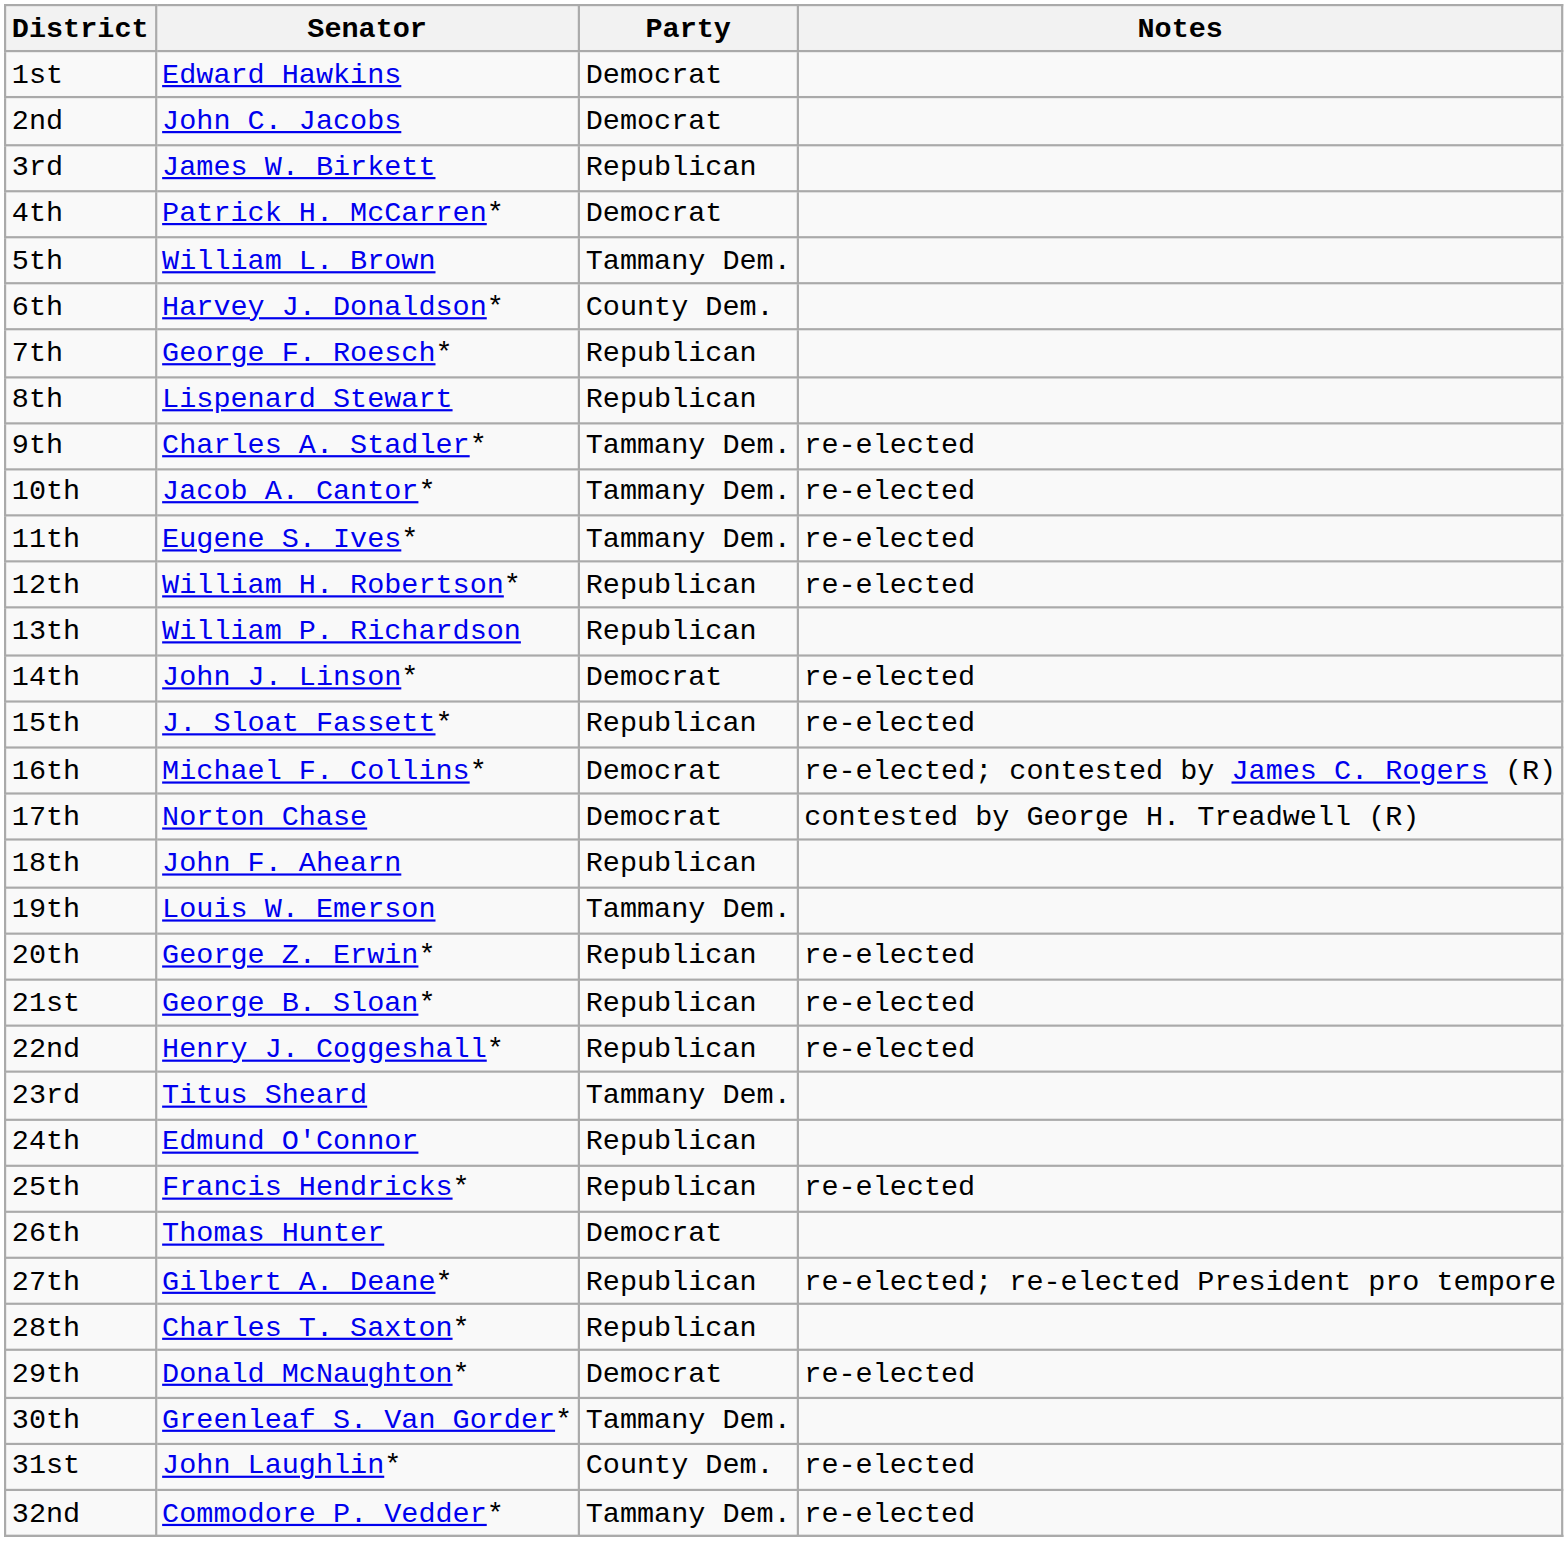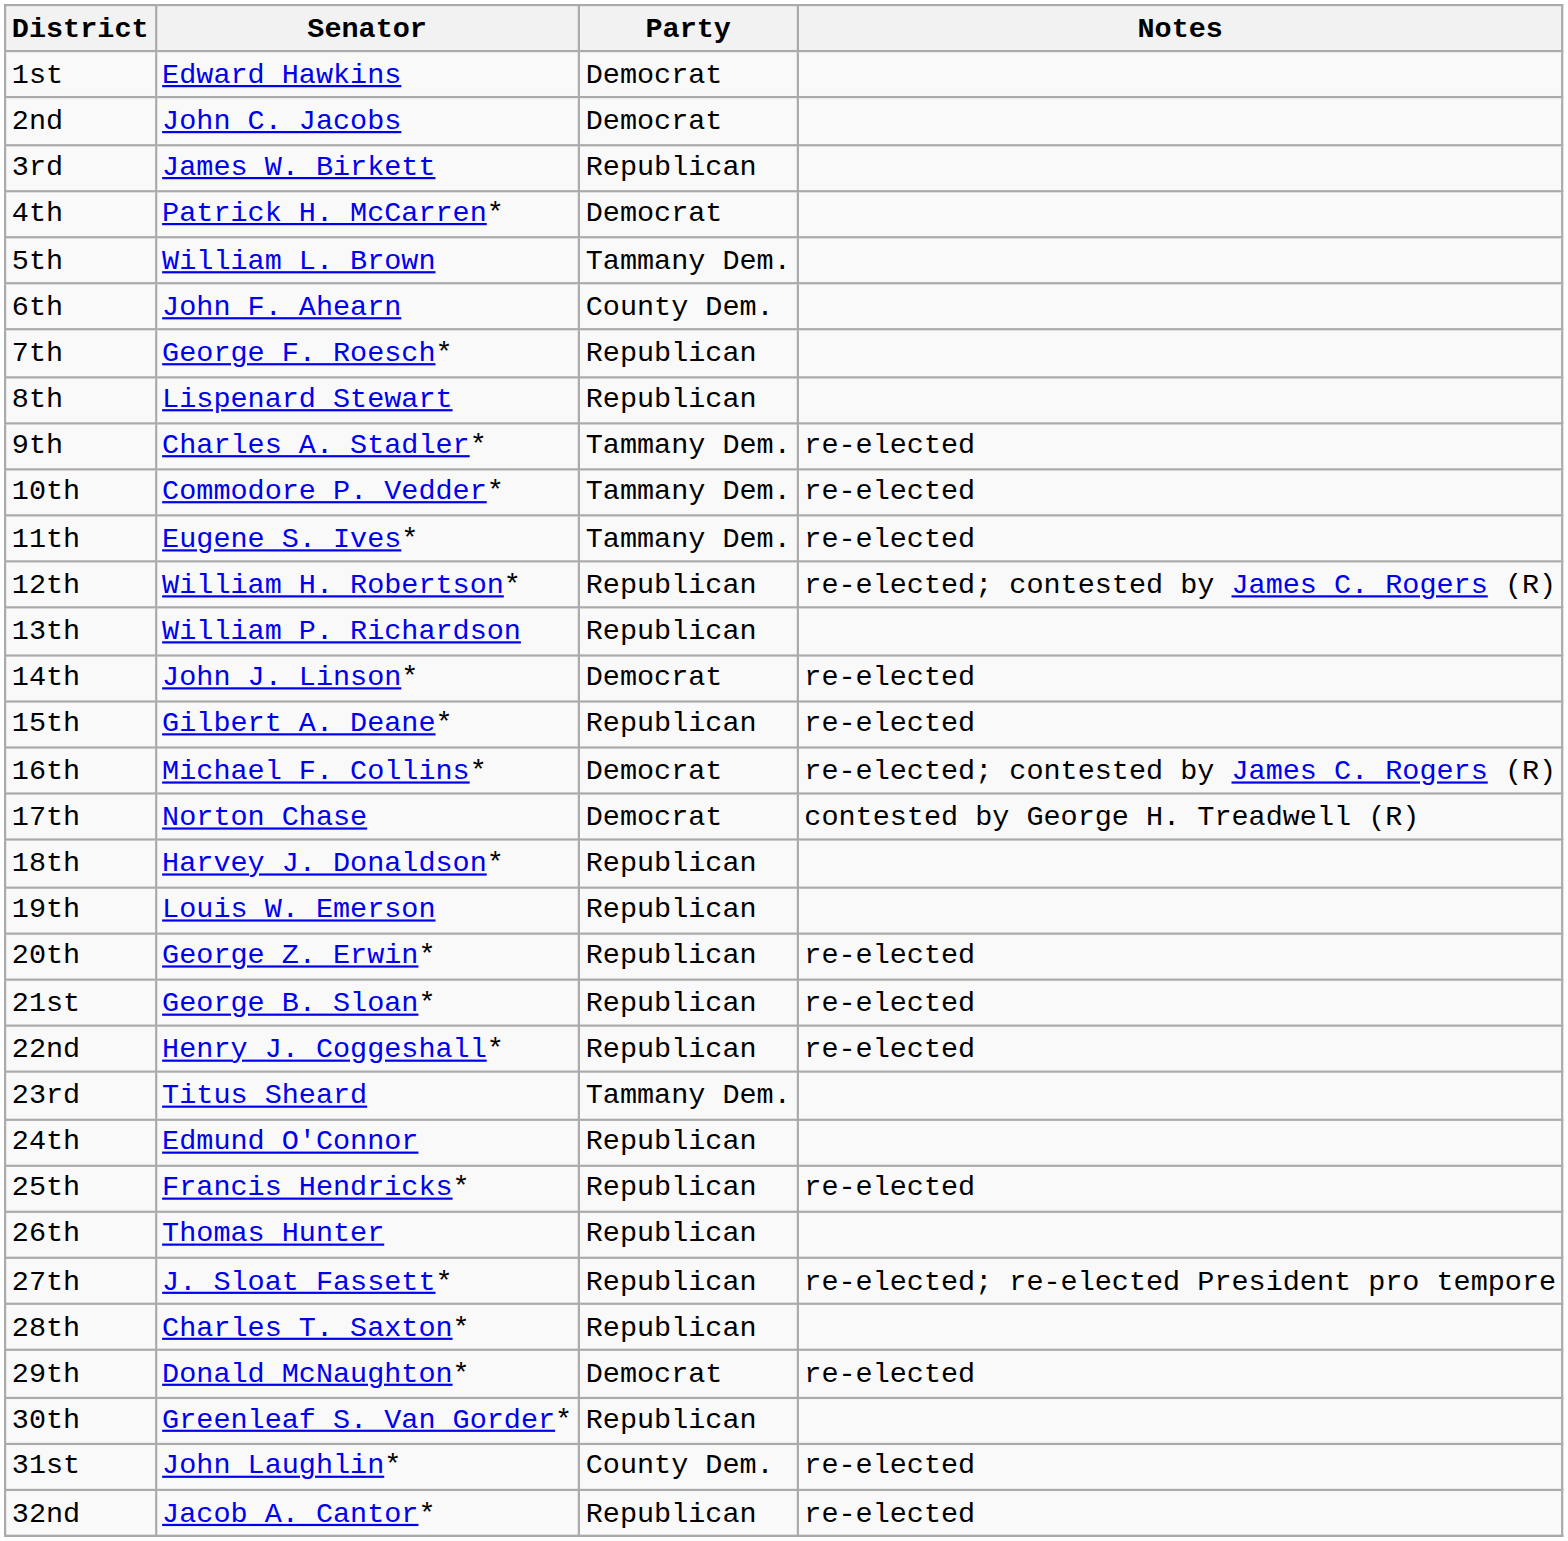 <table class=wikitable>
 <tr>
 <th>District</th>
 <th>Senator</th>
 <th>Party</th>
 <th>Notes</th>
 </tr>
 <tr>
 <td>1st</td>
 <td><a href='#'>Edward Hawkins</a></td>
 <td>Democrat</td>
 <td></td>
 </tr>
 <tr>
 <td>2nd</td>
 <td><a href='#'>John C. Jacobs</a></td>
 <td>Democrat</td>
 <td></td>
 </tr>
 <tr>
 <td>3rd</td>
 <td><a href='#'>James W. Birkett</a></td>
 <td>Republican</td>
 <td></td>
 </tr>
 <tr>
 <td>4th</td>
 <td><a href='#'>Patrick H. McCarren</a>*</td>
 <td>Democrat</td>
 <td></td>
 </tr>
 <tr>
 <td>5th</td>
 <td><a href='#'>William L. Brown</a></td>
 <td>Tammany Dem.</td>
 <td></td>
 </tr>
 <tr>
 <td>6th</td>
-<td><a href='#'>Harvey J. Donaldson</a>*</td>
+<td><a href='#'>John F. Ahearn</a></td>
 <td>County Dem.</td>
 <td></td>
 </tr>
 <tr>
 <td>7th</td>
 <td><a href='#'>George F. Roesch</a>*</td>
 <td>Republican</td>
 <td></td>
 </tr>
 <tr>
 <td>8th</td>
 <td><a href='#'>Lispenard Stewart</a></td>
 <td>Republican</td>
 <td></td>
 </tr>
 <tr>
 <td>9th</td>
 <td><a href='#'>Charles A. Stadler</a>*</td>
 <td>Tammany Dem.</td>
 <td>re-elected</td>
 </tr>
 <tr>
 <td>10th</td>
-<td><a href='#'>Jacob A. Cantor</a>*</td>
+<td><a href='#'>Commodore P. Vedder</a>*</td>
 <td>Tammany Dem.</td>
 <td>re-elected</td>
 </tr>
 <tr>
 <td>11th</td>
 <td><a href='#'>Eugene S. Ives</a>*</td>
 <td>Tammany Dem.</td>
 <td>re-elected</td>
 </tr>
 <tr>
 <td>12th</td>
 <td><a href='#'>William H. Robertson</a>*</td>
 <td>Republican</td>
-<td>re-elected</td>
+<td>re-elected; contested by <a href='#'>James C. Rogers</a> (R)</td>
 </tr>
 <tr>
 <td>13th</td>
 <td><a href='#'>William P. Richardson</a></td>
 <td>Republican</td>
 <td></td>
 </tr>
 <tr>
 <td>14th</td>
 <td><a href='#'>John J. Linson</a>*</td>
 <td>Democrat</td>
 <td>re-elected</td>
 </tr>
 <tr>
 <td>15th</td>
-<td><a href='#'>J. Sloat Fassett</a>*</td>
+<td><a href='#'>Gilbert A. Deane</a>*</td>
 <td>Republican</td>
 <td>re-elected</td>
 </tr>
 <tr>
 <td>16th</td>
 <td><a href='#'>Michael F. Collins</a>*</td>
 <td>Democrat</td>
 <td>re-elected; contested by <a href='#'>James C. Rogers</a> (R)</td>
 </tr>
 <tr>
 <td>17th</td>
 <td><a href='#'>Norton Chase</a></td>
 <td>Democrat</td>
 <td>contested by George H. Treadwell (R)</td>
 </tr>
 <tr>
 <td>18th</td>
-<td><a href='#'>John F. Ahearn</a></td>
+<td><a href='#'>Harvey J. Donaldson</a>*</td>
 <td>Republican</td>
 <td></td>
 </tr>
 <tr>
 <td>19th</td>
 <td><a href='#'>Louis W. Emerson</a></td>
-<td>Tammany Dem.</td>
+<td>Republican</td>
 <td></td>
 </tr>
 <tr>
 <td>20th</td>
 <td><a href='#'>George Z. Erwin</a>*</td>
 <td>Republican</td>
 <td>re-elected</td>
 </tr>
 <tr>
 <td>21st</td>
 <td><a href='#'>George B. Sloan</a>*</td>
 <td>Republican</td>
 <td>re-elected</td>
 </tr>
 <tr>
 <td>22nd</td>
 <td><a href='#'>Henry J. Coggeshall</a>*</td>
 <td>Republican</td>
 <td>re-elected</td>
 </tr>
 <tr>
 <td>23rd</td>
 <td><a href='#'>Titus Sheard</a></td>
 <td>Tammany Dem.</td>
 <td></td>
 </tr>
 <tr>
 <td>24th</td>
 <td><a href='#'>Edmund O'Connor</a></td>
 <td>Republican</td>
 <td></td>
 </tr>
 <tr>
 <td>25th</td>
 <td><a href='#'>Francis Hendricks</a>*</td>
 <td>Republican</td>
 <td>re-elected</td>
 </tr>
 <tr>
 <td>26th</td>
 <td><a href='#'>Thomas Hunter</a></td>
-<td>Democrat</td>
+<td>Republican</td>
 <td></td>
 </tr>
 <tr>
 <td>27th</td>
-<td><a href='#'>Gilbert A. Deane</a>*</td>
+<td><a href='#'>J. Sloat Fassett</a>*</td>
 <td>Republican</td>
 <td>re-elected; re-elected President pro tempore</td>
 </tr>
 <tr>
 <td>28th</td>
 <td><a href='#'>Charles T. Saxton</a>*</td>
 <td>Republican</td>
 <td></td>
 </tr>
 <tr>
 <td>29th</td>
 <td><a href='#'>Donald McNaughton</a>*</td>
 <td>Democrat</td>
 <td>re-elected</td>
 </tr>
 <tr>
 <td>30th</td>
 <td><a href='#'>Greenleaf S. Van Gorder</a>*</td>
-<td>Tammany Dem.</td>
+<td>Republican</td>
 <td></td>
 </tr>
 <tr>
 <td>31st</td>
 <td><a href='#'>John Laughlin</a>*</td>
 <td>County Dem.</td>
 <td>re-elected</td>
 </tr>
 <tr>
 <td>32nd</td>
-<td><a href='#'>Commodore P. Vedder</a>*</td>
-<td>Tammany Dem.</td>
+<td><a href='#'>Jacob A. Cantor</a>*</td>
+<td>Republican</td>
 <td>re-elected</td>
 </tr>
 <tr>
 </tr>
 </table>
